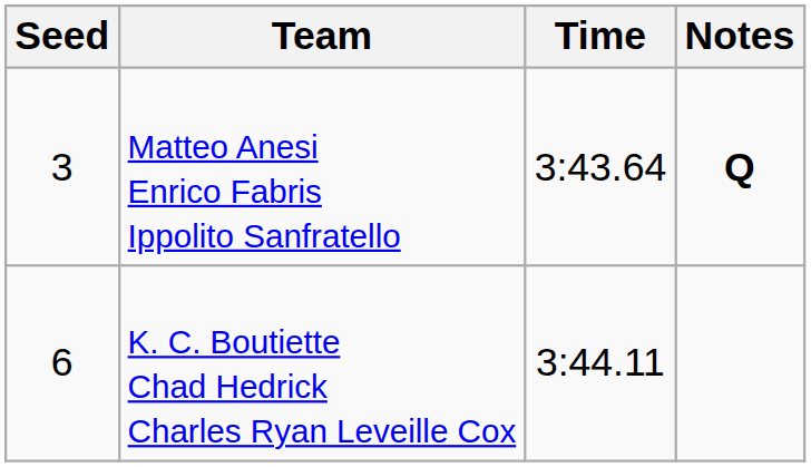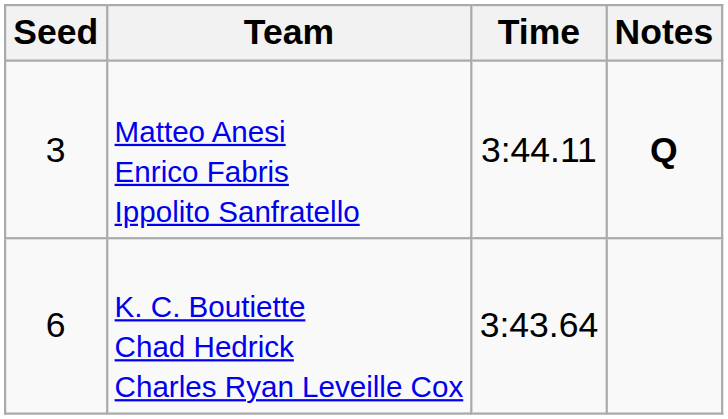 <table class="wikitable" style="text-align:center">
 <tr>
 <th>Seed</th>
 <th>Team</th>
 <th>Time</th>
 <th>Notes</th>
 </tr>
 <tr>
 <td>3</td>
 <td align="left"><small><br> <a href='#'>Matteo Anesi</a><br><a href='#'>Enrico Fabris</a><br><a href='#'>Ippolito Sanfratello</a></small></td>
-<td>3:43.64</td>
+<td>3:44.11</td>
 <td><strong>Q</strong> </td>
 </tr>
 <tr>
 <td>6</td>
 <td align="left"><small> <br> <a href='#'>K. C. Boutiette</a><br><a href='#'>Chad Hedrick</a><br><a href='#'>Charles Ryan Leveille Cox</a></small></td>
-<td>3:44.11</td>
+<td>3:43.64</td>
 <td></td>
 </tr>
 </table>
